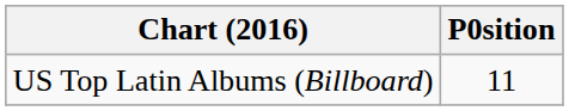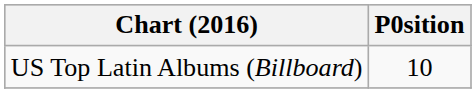 <table class="wikitable">
 <tr>
 <th>Chart (2016)</th>
 <th>P0sition</th>
 </tr>
 <tr>
 <td>US Top Latin Albums (<em>Billboard</em>)</td>
-<td style="text-align:center;">11</td>
+<td style="text-align:center;">10</td>
 </tr>
 </table>
